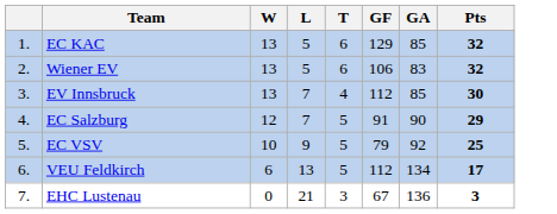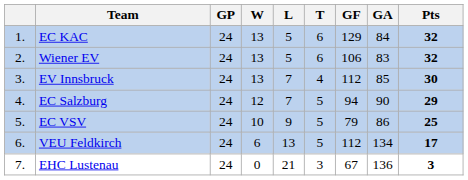 <table class="wikitable">
 <tr>
 <th width="30"></th>
 <th width="200">Team</th>
+<th width="30">GP</th>
 <th width="30">W</th>
 <th width="30">L</th>
 <th width="30">T</th>
 <th width="30">GF</th>
 <th width="30">GA</th>
 <th width="70">Pts</th>
 </tr>
 <tr bgcolor="#BCD2EE" align="center">
 <td>1.</td>
 <td align="left"><a href='#'>EC KAC</a></td>
+<td>24</td>
 <td>13</td>
 <td>5</td>
 <td>6</td>
 <td>129</td>
-<td>85</td>
+<td>84</td>
 <td><strong>32</strong></td>
 </tr>
 <tr bgcolor="#BCD2EE" align="center">
 <td>2.</td>
 <td align="left"><a href='#'>Wiener EV</a></td>
+<td>24</td>
 <td>13</td>
 <td>5</td>
 <td>6</td>
 <td>106</td>
 <td>83</td>
 <td><strong>32</strong></td>
 </tr>
 <tr bgcolor="#BCD2EE" align="center">
 <td>3.</td>
 <td align="left"><a href='#'>EV Innsbruck</a></td>
+<td>24</td>
 <td>13</td>
 <td>7</td>
 <td>4</td>
 <td>112</td>
 <td>85</td>
 <td><strong>30</strong></td>
 </tr>
 <tr bgcolor="#BCD2EE" align="center">
 <td>4.</td>
 <td align="left"><a href='#'>EC Salzburg</a></td>
+<td>24</td>
 <td>12</td>
 <td>7</td>
 <td>5</td>
-<td>91</td>
+<td>94</td>
 <td>90</td>
 <td><strong>29</strong></td>
 </tr>
 <tr bgcolor="#BCD2EE" align="center">
 <td>5.</td>
 <td align="left"><a href='#'>EC VSV</a></td>
+<td>24</td>
 <td>10</td>
 <td>9</td>
 <td>5</td>
 <td>79</td>
-<td>92</td>
+<td>86</td>
 <td><strong>25</strong></td>
 </tr>
 <tr bgcolor="#BCD2EE" align="center">
 <td>6.</td>
 <td align="left"><a href='#'>VEU Feldkirch</a></td>
+<td>24</td>
 <td>6</td>
 <td>13</td>
 <td>5</td>
 <td>112</td>
 <td>134</td>
 <td><strong>17</strong></td>
 </tr>
 <tr bgcolor="#FFFFFF" align="center">
 <td>7.</td>
 <td align="left"><a href='#'>EHC Lustenau</a></td>
+<td>24</td>
 <td>0</td>
 <td>21</td>
 <td>3</td>
 <td>67</td>
 <td>136</td>
 <td><strong>3</strong></td>
 </tr>
 </table>
